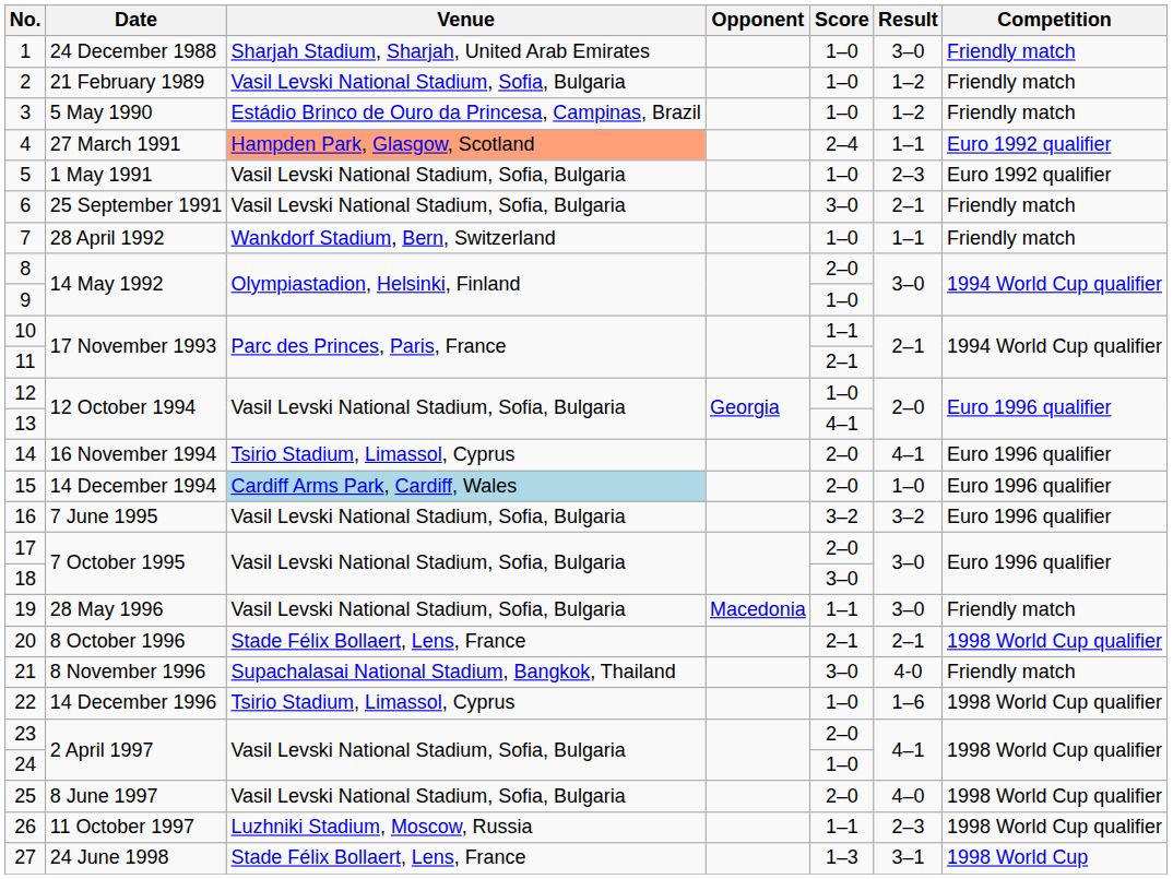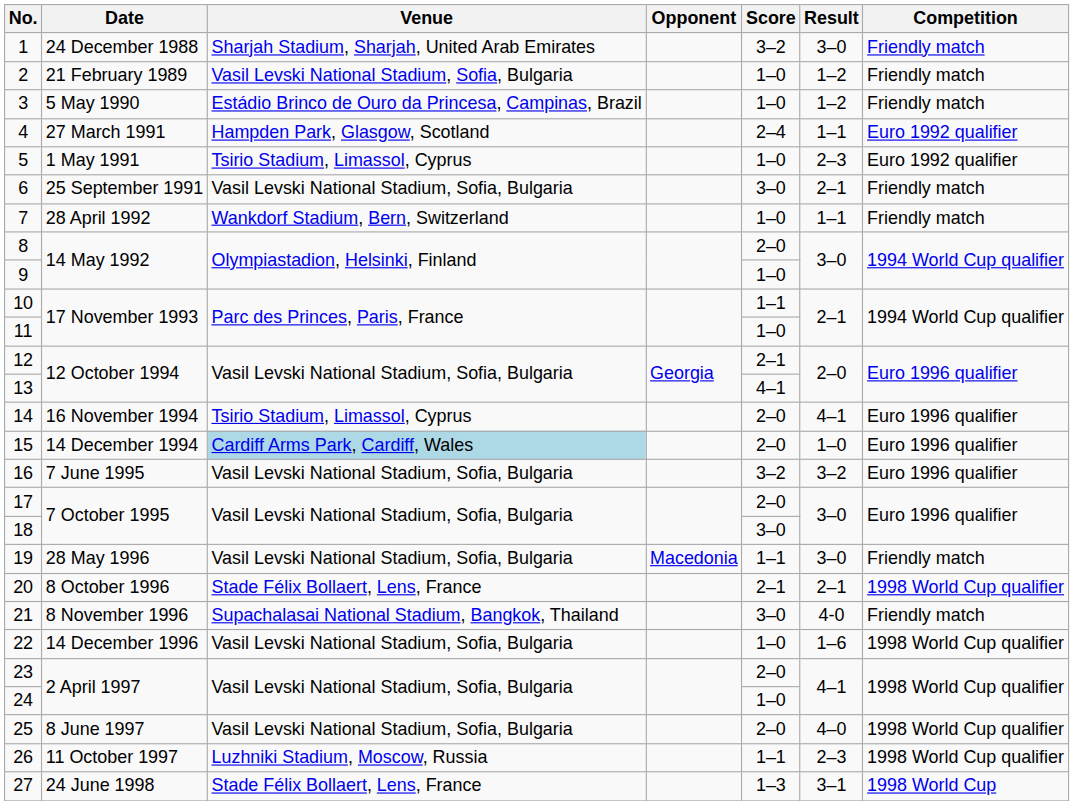 <table class="wikitable sortable">
 <tr>
 <th scope="col">No.</th>
 <th scope="col">Date</th>
 <th scope="col">Venue</th>
 <th scope="col">Opponent</th>
 <th scope="col">Score</th>
 <th scope="col">Result</th>
 <th scope="col">Competition</th>
 </tr>
 <tr>
 <td align="center">1</td>
 <td>24 December 1988</td>
 <td><a href='#'>Sharjah Stadium</a>, <a href='#'>Sharjah</a>, United Arab Emirates</td>
 <td></td>
-<td align="center">1–0</td>
+<td align="center">3–2</td>
 <td align="center">3–0</td>
 <td><a href='#'>Friendly match</a></td>
 </tr>
 <tr>
 <td align="center">2</td>
 <td>21 February 1989</td>
 <td><a href='#'>Vasil Levski National Stadium</a>, <a href='#'>Sofia</a>, Bulgaria</td>
 <td></td>
 <td align="center">1–0</td>
 <td align="center">1–2</td>
 <td>Friendly match</td>
 </tr>
 <tr>
 <td align="center">3</td>
 <td>5 May 1990</td>
 <td><a href='#'>Estádio Brinco de Ouro da Princesa</a>, <a href='#'>Campinas</a>, Brazil</td>
 <td></td>
 <td align="center">1–0</td>
 <td align="center">1–2</td>
 <td>Friendly match</td>
 </tr>
 <tr>
 <td align="center">4</td>
 <td>27 March 1991</td>
-<td style="background: lightsalmon;"><a href='#'>Hampden Park</a>, <a href='#'>Glasgow</a>, Scotland</td>
+<td><a href='#'>Hampden Park</a>, <a href='#'>Glasgow</a>, Scotland</td>
 <td></td>
 <td align="center">2–4</td>
 <td align="center">1–1</td>
 <td><a href='#'>Euro 1992 qualifier</a></td>
 </tr>
 <tr>
 <td align="center">5</td>
 <td>1 May 1991</td>
-<td>Vasil Levski National Stadium, Sofia, Bulgaria</td>
+<td><a href='#'>Tsirio Stadium</a>, <a href='#'>Limassol</a>, Cyprus</td>
 <td></td>
 <td align="center">1–0</td>
 <td align="center">2–3</td>
 <td>Euro 1992 qualifier</td>
 </tr>
 <tr>
 <td align="center">6</td>
 <td>25 September 1991</td>
 <td>Vasil Levski National Stadium, Sofia, Bulgaria</td>
 <td></td>
 <td align="center">3–0</td>
 <td align="center">2–1</td>
 <td>Friendly match</td>
 </tr>
 <tr>
 <td align="center">7</td>
 <td>28 April 1992</td>
 <td><a href='#'>Wankdorf Stadium</a>, <a href='#'>Bern</a>, Switzerland</td>
 <td></td>
 <td align="center">1–0</td>
 <td align="center">1–1</td>
 <td>Friendly match</td>
 </tr>
 <tr>
 <td align="center">8</td>
 <td rowspan="2">14 May 1992</td>
 <td rowspan="2"><a href='#'>Olympiastadion</a>, <a href='#'>Helsinki</a>, Finland</td>
 <td rowspan="2"></td>
 <td align="center">2–0</td>
 <td rowspan="2" align="center">3–0</td>
 <td rowspan="2"><a href='#'>1994 World Cup qualifier</a></td>
 </tr>
 <tr>
 <td align="center">9</td>
 <td align="center">1–0</td>
 </tr>
 <tr>
 <td align="center">10</td>
 <td rowspan="2">17 November 1993</td>
 <td rowspan="2"><a href='#'>Parc des Princes</a>, <a href='#'>Paris</a>, France</td>
 <td rowspan="2"></td>
 <td align="center">1–1</td>
 <td rowspan="2" align="center">2–1</td>
 <td rowspan="2">1994 World Cup qualifier</td>
 </tr>
 <tr>
 <td align="center">11</td>
-<td align="center">2–1</td>
+<td align="center">1–0</td>
 </tr>
 <tr>
 <td align="center">12</td>
 <td rowspan="2">12 October 1994</td>
 <td rowspan="2">Vasil Levski National Stadium, Sofia, Bulgaria</td>
 <td rowspan="2"> <a href='#'>Georgia</a></td>
-<td align="center">1–0</td>
+<td align="center">2–1</td>
 <td rowspan="2" align="center">2–0</td>
 <td rowspan="2"><a href='#'>Euro 1996 qualifier</a></td>
 </tr>
 <tr>
 <td align="center">13</td>
 <td align="center">4–1</td>
 </tr>
 <tr>
 <td align="center">14</td>
 <td>16 November 1994</td>
 <td><a href='#'>Tsirio Stadium</a>, <a href='#'>Limassol</a>, Cyprus</td>
 <td></td>
 <td align="center">2–0</td>
 <td align="center">4–1</td>
 <td>Euro 1996 qualifier</td>
 </tr>
 <tr>
 <td align="center">15</td>
 <td>14 December 1994</td>
 <td style="background: lightblue;"><a href='#'>Cardiff Arms Park</a>, <a href='#'>Cardiff</a>, Wales</td>
 <td></td>
 <td align="center">2–0</td>
 <td align="center">1–0</td>
 <td>Euro 1996 qualifier</td>
 </tr>
 <tr>
 <td align="center">16</td>
 <td>7 June 1995</td>
 <td>Vasil Levski National Stadium, Sofia, Bulgaria</td>
 <td></td>
 <td align="center">3–2</td>
 <td align="center">3–2</td>
 <td>Euro 1996 qualifier</td>
 </tr>
 <tr>
 <td align="center">17</td>
 <td rowspan="2">7 October 1995</td>
 <td rowspan="2">Vasil Levski National Stadium, Sofia, Bulgaria</td>
 <td rowspan="2"></td>
 <td align="center">2–0</td>
 <td rowspan="2" align="center">3–0</td>
 <td rowspan="2">Euro 1996 qualifier</td>
 </tr>
 <tr>
 <td align="center">18</td>
 <td align="center">3–0</td>
 </tr>
 <tr>
 <td align="center">19</td>
 <td>28 May 1996</td>
 <td>Vasil Levski National Stadium, Sofia, Bulgaria</td>
 <td> <a href='#'>Macedonia</a></td>
 <td align="center">1–1</td>
 <td align="center">3–0</td>
 <td>Friendly match</td>
 </tr>
 <tr>
 <td align="center">20</td>
 <td>8 October 1996</td>
 <td><a href='#'>Stade Félix Bollaert</a>, <a href='#'>Lens</a>, France</td>
 <td></td>
 <td align="center">2–1</td>
 <td align="center">2–1</td>
 <td><a href='#'>1998 World Cup qualifier</a></td>
 </tr>
 <tr>
 <td align="center">21</td>
 <td>8 November 1996</td>
 <td><a href='#'>Supachalasai National Stadium</a>, <a href='#'>Bangkok</a>, Thailand</td>
 <td></td>
 <td align="center">3–0</td>
 <td align="center">4-0</td>
 <td>Friendly match</td>
 </tr>
 <tr>
 <td align="center">22</td>
 <td>14 December 1996</td>
-<td><a href='#'>Tsirio Stadium</a>, <a href='#'>Limassol</a>, Cyprus</td>
+<td>Vasil Levski National Stadium, Sofia, Bulgaria</td>
 <td></td>
 <td align="center">1–0</td>
 <td align="center">1–6</td>
 <td>1998 World Cup qualifier</td>
 </tr>
 <tr>
 <td align="center">23</td>
 <td rowspan="2">2 April 1997</td>
 <td rowspan="2">Vasil Levski National Stadium, Sofia, Bulgaria</td>
 <td rowspan="2"></td>
 <td align="center">2–0</td>
 <td rowspan="2" align="center">4–1</td>
 <td rowspan="2">1998 World Cup qualifier</td>
 </tr>
 <tr>
 <td align="center">24</td>
 <td align="center">1–0</td>
 </tr>
 <tr>
 <td align="center">25</td>
 <td>8 June 1997</td>
 <td>Vasil Levski National Stadium, Sofia, Bulgaria</td>
 <td></td>
 <td align="center">2–0</td>
 <td align="center">4–0</td>
 <td>1998 World Cup qualifier</td>
 </tr>
 <tr>
 <td align="center">26</td>
 <td>11 October 1997</td>
 <td><a href='#'>Luzhniki Stadium</a>, <a href='#'>Moscow</a>, Russia</td>
 <td></td>
 <td align="center">1–1</td>
 <td align="center">2–3</td>
 <td>1998 World Cup qualifier</td>
 </tr>
 <tr>
 <td align="center">27</td>
 <td>24 June 1998</td>
 <td><a href='#'>Stade Félix Bollaert</a>, <a href='#'>Lens</a>, France</td>
 <td></td>
 <td align="center">1–3</td>
 <td align="center">3–1</td>
 <td><a href='#'>1998 World Cup</a></td>
 </tr>
 </table>
